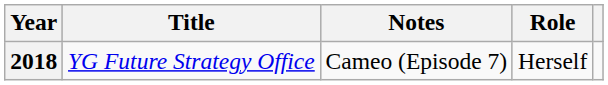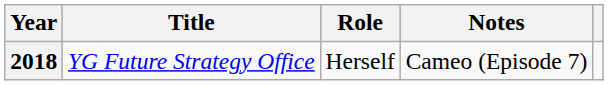 <table class="wikitable plainrowheaders">
 <tr>
 <th scope="col">Year</th>
 <th scope="col">Title</th>
+<th scope="col">Role</th>
 <th scope="col">Notes</th>
-<th scope="col">Role</th>
 <th scope="col" class="unsortable"></th>
 </tr>
 <tr>
 <th scope="row">2018</th>
 <td><em><a href='#'>YG Future Strategy Office</a></em></td>
+<td>Herself</td>
 <td>Cameo (Episode 7)</td>
-<td>Herself</td>
 <td style="text-align:center"></td>
 </tr>
 </table>
